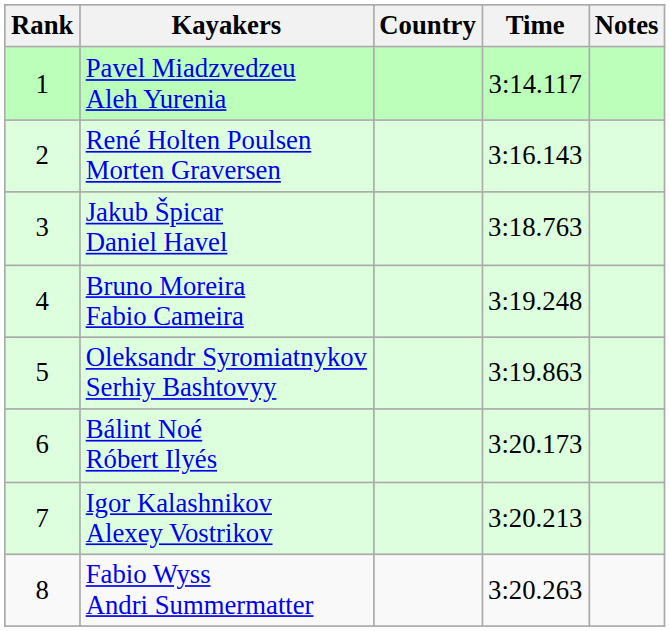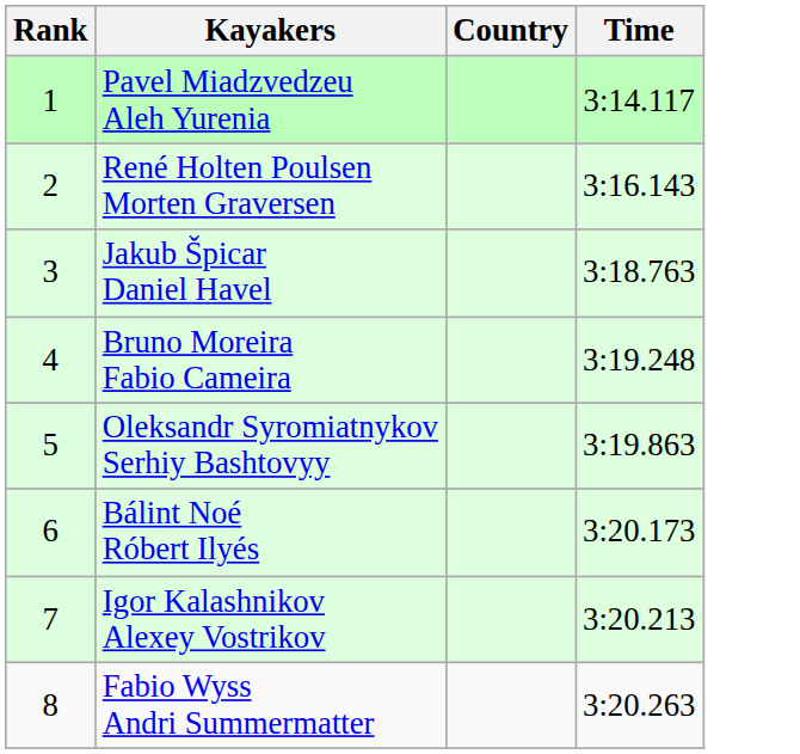 <table class="wikitable" style="text-align:center">
 <tr>
 <th>Rank</th>
 <th>Kayakers</th>
 <th>Country</th>
 <th>Time</th>
-<th>Notes</th>
 </tr>
 <tr bgcolor=bbffbb>
 <td>1</td>
 <td align="left"><a href='#'>Pavel Miadzvedzeu</a><br><a href='#'>Aleh Yurenia</a></td>
 <td align="left"></td>
 <td>3:14.117</td>
-<td></td>
 </tr>
 <tr bgcolor=ddffdd>
 <td>2</td>
 <td align="left"><a href='#'>René Holten Poulsen</a><br><a href='#'>Morten Graversen</a></td>
 <td align="left"></td>
 <td>3:16.143</td>
-<td></td>
 </tr>
 <tr bgcolor=ddffdd>
 <td>3</td>
 <td align="left"><a href='#'>Jakub Špicar</a><br><a href='#'>Daniel Havel</a></td>
 <td align="left"></td>
 <td>3:18.763</td>
-<td></td>
 </tr>
 <tr bgcolor=ddffdd>
 <td>4</td>
 <td align="left"><a href='#'>Bruno Moreira</a><br><a href='#'>Fabio Cameira</a></td>
 <td align="left"></td>
 <td>3:19.248</td>
-<td></td>
 </tr>
 <tr bgcolor=ddffdd>
 <td>5</td>
 <td align="left"><a href='#'>Oleksandr Syromiatnykov</a><br><a href='#'>Serhiy Bashtovyy</a></td>
 <td align="left"></td>
 <td>3:19.863</td>
-<td></td>
 </tr>
 <tr bgcolor=ddffdd>
 <td>6</td>
 <td align="left"><a href='#'>Bálint Noé</a><br><a href='#'>Róbert Ilyés</a></td>
 <td align="left"></td>
 <td>3:20.173</td>
-<td></td>
 </tr>
 <tr bgcolor=ddffdd>
 <td>7</td>
 <td align="left"><a href='#'>Igor Kalashnikov</a><br><a href='#'>Alexey Vostrikov</a></td>
 <td align="left"></td>
 <td>3:20.213</td>
-<td></td>
 </tr>
 <tr>
 <td>8</td>
 <td align="left"><a href='#'>Fabio Wyss</a><br><a href='#'>Andri Summermatter</a></td>
 <td align="left"></td>
 <td>3:20.263</td>
-<td></td>
 </tr>
 </table>
